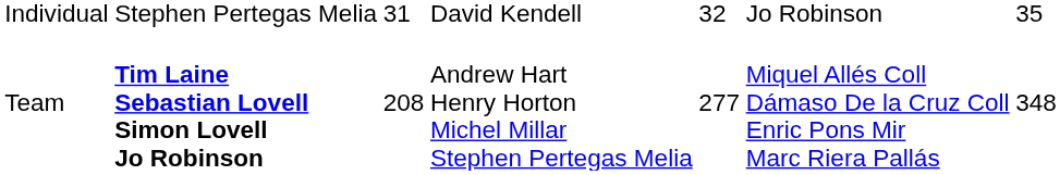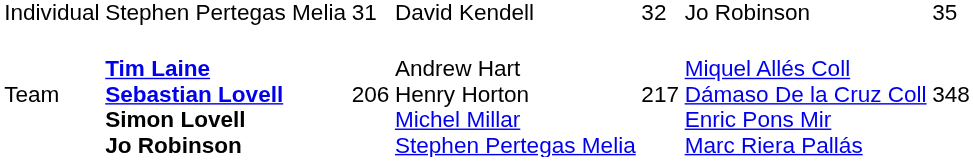 <table>
 <tr>
 <td>Individual</td>
 <td>Stephen Pertegas Melia <br> </td>
 <td>31</td>
 <td>David Kendell <br> </td>
 <td>32</td>
 <td>Jo Robinson <br> </td>
 <td>35</td>
 </tr>
 <tr>
 <td>Team</td>
 <td><strong><br><a href='#'>Tim Laine</a><br><a href='#'>Sebastian Lovell</a><br>Simon Lovell<br>Jo Robinson</strong></td>
-<td>208</td>
+<td>206</td>
 <td><br>Andrew Hart<br>Henry Horton<br><a href='#'>Michel Millar</a><br><a href='#'>Stephen Pertegas Melia</a></td>
-<td>277</td>
+<td>217</td>
 <td><br><a href='#'>Miquel Allés Coll</a><br><a href='#'>Dámaso De la Cruz Coll</a><br><a href='#'>Enric Pons Mir</a><br><a href='#'>Marc Riera Pallás</a></td>
 <td>348</td>
 </tr>
 </table>
